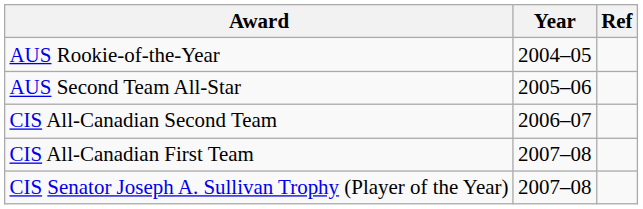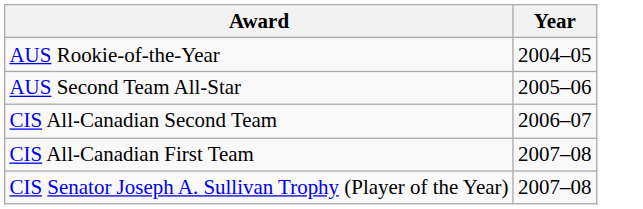 <table class="wikitable">
 <tr>
 <th>Award</th>
 <th>Year</th>
-<th>Ref</th>
 </tr>
 <tr>
 <td><a href='#'>AUS</a> Rookie-of-the-Year</td>
 <td>2004–05</td>
-<td></td>
 </tr>
 <tr>
 <td><a href='#'>AUS</a> Second Team All-Star</td>
 <td>2005–06</td>
-<td></td>
 </tr>
 <tr>
 <td><a href='#'>CIS</a> All-Canadian Second Team</td>
 <td>2006–07</td>
-<td></td>
 </tr>
 <tr>
 <td><a href='#'>CIS</a> All-Canadian First Team</td>
 <td>2007–08</td>
-<td></td>
 </tr>
 <tr>
 <td><a href='#'>CIS</a> <a href='#'>Senator Joseph A. Sullivan Trophy</a> (Player of the Year)</td>
 <td>2007–08</td>
-<td></td>
 </tr>
 </table>
